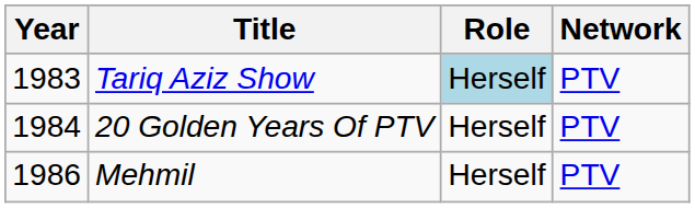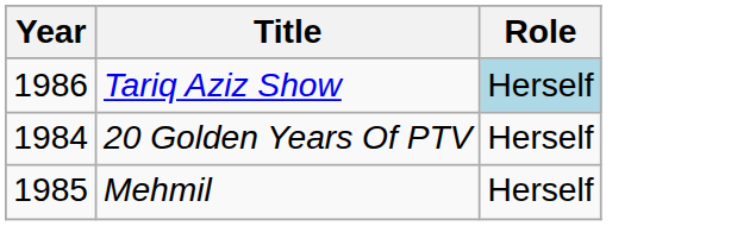 <table class="wikitable sortable plainrowheaders">
 <tr style="text-align:center;">
 <th scope="col">Year</th>
 <th scope="col">Title</th>
 <th scope="col">Role</th>
-<th scope="col">Network</th>
 </tr>
 <tr>
-<td>1983</td>
+<td>1986</td>
 <td><em><a href='#'>Tariq Aziz Show</a></em></td>
 <td style="background: lightblue;">Herself</td>
-<td><a href='#'>PTV</a></td>
 </tr>
 <tr>
 <td>1984</td>
 <td><em>20 Golden Years Of PTV</em></td>
 <td>Herself</td>
-<td><a href='#'>PTV</a></td>
 </tr>
 <tr>
-<td>1986</td>
+<td>1985</td>
 <td><em>Mehmil</em></td>
 <td>Herself</td>
-<td><a href='#'>PTV</a></td>
 </tr>
 </table>
